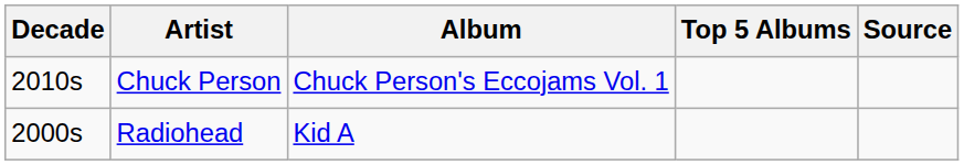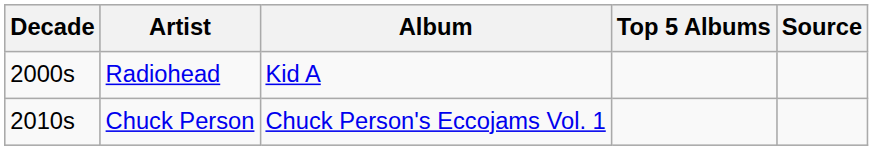 <table class="wikitable" style="font-size:0.95em;line-height:1.5em;">
 <tr>
 <th>Decade</th>
 <th>Artist</th>
 <th>Album</th>
 <th>Top 5 Albums</th>
 <th>Source</th>
 </tr>
 <tr>
+<td>2000s</td>
+<td><a href='#'>Radiohead</a></td>
+<td><a href='#'>Kid A</a></td>
+<td><small></small></td>
+<td></td>
+</tr>
+<tr>
 <td>2010s</td>
 <td><a href='#'>Chuck Person</a></td>
 <td><a href='#'>Chuck Person's Eccojams Vol. 1</a></td>
 <td><small></small></td>
 <td></td>
 </tr>
-<tr>
-<td>2000s</td>
-<td><a href='#'>Radiohead</a></td>
-<td><a href='#'>Kid A</a></td>
-<td><small></small></td>
-<td></td>
-</tr>
 </table>
